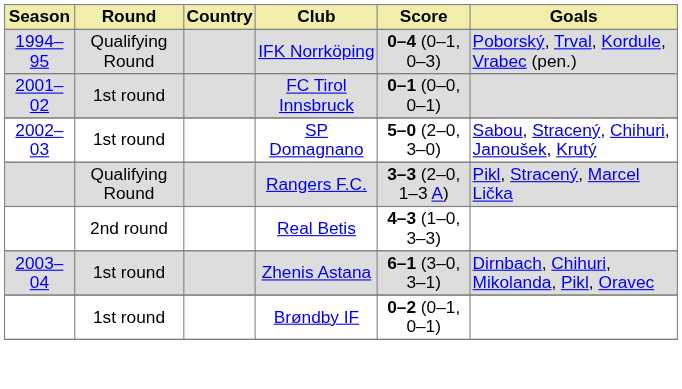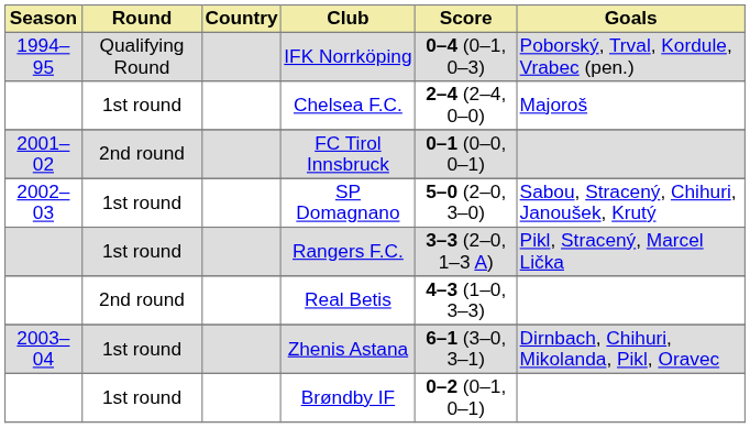 <table style=border-collapse:collapse border=1 cellspacing=0 cellpadding=2>
 <tr bgcolor="f2eeaa">
 <th align=center>Season</th>
 <th>Round</th>
 <th>Country</th>
 <th>Club</th>
 <th>Score</th>
 <th>Goals</th>
 </tr>
 <tr>
 </tr>
 <tr style="background-color:#dddddd">
 <td align=center><a href='#'>1994–95</a></td>
 <td align=center>Qualifying Round</td>
 <td align=center></td>
 <td align=center><a href='#'>IFK Norrköping</a></td>
 <td align=center><strong>0–4</strong> (0–1, 0–3)</td>
 <td> <a href='#'>Poborský</a>,  <a href='#'>Trval</a>,  <a href='#'>Kordule</a>,  <a href='#'>Vrabec</a> (pen.)</td>
 </tr>
 <tr>
 </tr>
 <tr>
+<td></td>
+<td align=center>1st round</td>
+<td align=center></td>
+<td align=center><a href='#'>Chelsea F.C.</a></td>
+<td align=center><strong>2–4</strong> (2–4, 0–0)</td>
+<td> <a href='#'>Majoroš</a></td>
+</tr>
+<tr>
 </tr>
 <tr>
 </tr>
 <tr style="background-color:#dddddd">
 <td align=center><a href='#'>2001–02</a></td>
-<td align=center>1st round</td>
+<td align=center>2nd round</td>
 <td align=center></td>
 <td align=center><a href='#'>FC Tirol Innsbruck</a></td>
 <td align=center><strong>0–1</strong> (0–0, 0–1)</td>
 <td></td>
 </tr>
 <tr>
 </tr>
 <tr>
 <td align=center><a href='#'>2002–03</a></td>
 <td align=center>1st round</td>
 <td align=center></td>
 <td align=center><a href='#'>SP Domagnano</a></td>
 <td align=center><strong>5–0</strong> (2–0, 3–0)</td>
 <td> <a href='#'>Sabou</a>,  <a href='#'>Stracený</a>,  <a href='#'>Chihuri</a>,  <a href='#'>Janoušek</a>,  <a href='#'>Krutý</a></td>
 </tr>
 <tr>
 </tr>
 <tr style="background-color:#dddddd">
 <td></td>
-<td align=center>Qualifying Round</td>
+<td align=center>1st round</td>
 <td align=center></td>
 <td align=center><a href='#'>Rangers F.C.</a></td>
 <td align=center><strong>3–3</strong> (2–0, 1–3 <a href='#'>A</a>)</td>
 <td> <a href='#'>Pikl</a>,  <a href='#'>Stracený</a>,  <a href='#'>Marcel Lička</a></td>
 </tr>
 <tr>
 </tr>
 <tr>
 <td></td>
 <td align=center>2nd round</td>
 <td align=center></td>
 <td align=center><a href='#'>Real Betis</a></td>
 <td align=center><strong>4–3</strong> (1–0, 3–3)</td>
 <td></td>
 </tr>
 <tr>
 </tr>
 <tr style="background-color:#dddddd">
 <td align=center><a href='#'>2003–04</a></td>
 <td align=center>1st round</td>
 <td align=center></td>
 <td align=center><a href='#'>Zhenis Astana</a></td>
 <td align=center><strong>6–1</strong> (3–0, 3–1)</td>
 <td> <a href='#'>Dirnbach</a>,   <a href='#'>Chihuri</a>,  <a href='#'>Mikolanda</a>,  <a href='#'>Pikl</a>,  <a href='#'>Oravec</a></td>
 </tr>
 <tr>
 </tr>
 <tr>
 <td></td>
 <td align=center>1st round</td>
 <td align=center></td>
 <td align=center><a href='#'>Brøndby IF</a></td>
 <td align=center><strong>0–2</strong> (0–1, 0–1)</td>
 <td></td>
 </tr>
 <tr>
 </tr>
 </table>
